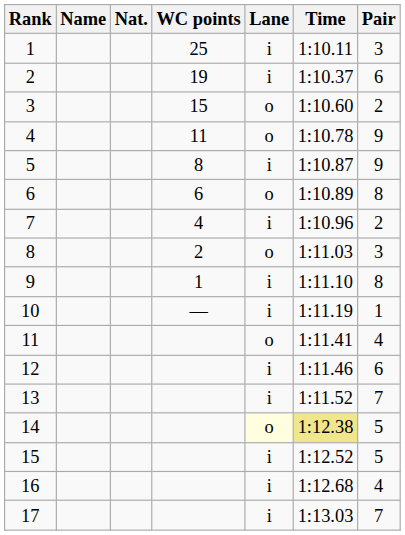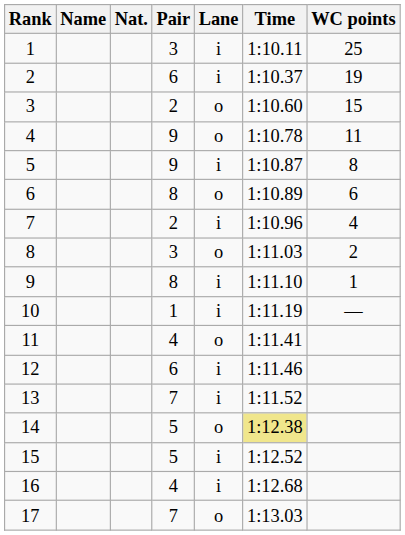 <table class="wikitable sortable" style="text-align:center">
 <tr>
 <th>Rank</th>
 <th>Name</th>
 <th>Nat.</th>
-<th>WC points</th>
+<th>Pair</th>
 <th>Lane</th>
 <th>Time</th>
-<th>Pair</th>
+<th>WC points</th>
 </tr>
 <tr>
 <td>1</td>
 <td align=left></td>
 <td></td>
-<td>25</td>
+<td>3</td>
 <td>i</td>
 <td>1:10.11</td>
-<td>3</td>
+<td>25</td>
 </tr>
 <tr>
 <td>2</td>
 <td align=left></td>
 <td></td>
-<td>19</td>
+<td>6</td>
 <td>i</td>
 <td>1:10.37</td>
-<td>6</td>
+<td>19</td>
 </tr>
 <tr>
 <td>3</td>
 <td align=left></td>
 <td></td>
-<td>15</td>
+<td>2</td>
 <td>o</td>
 <td>1:10.60</td>
-<td>2</td>
+<td>15</td>
 </tr>
 <tr>
 <td>4</td>
 <td align=left></td>
 <td></td>
-<td>11</td>
+<td>9</td>
 <td>o</td>
 <td>1:10.78</td>
-<td>9</td>
+<td>11</td>
 </tr>
 <tr>
 <td>5</td>
 <td align=left></td>
 <td></td>
-<td>8</td>
+<td>9</td>
 <td>i</td>
 <td>1:10.87</td>
-<td>9</td>
+<td>8</td>
 </tr>
 <tr>
 <td>6</td>
 <td align=left></td>
 <td></td>
-<td>6</td>
+<td>8</td>
 <td>o</td>
 <td>1:10.89</td>
-<td>8</td>
+<td>6</td>
 </tr>
 <tr>
 <td>7</td>
 <td align=left></td>
 <td></td>
-<td>4</td>
+<td>2</td>
 <td>i</td>
 <td>1:10.96</td>
-<td>2</td>
+<td>4</td>
 </tr>
 <tr>
 <td>8</td>
 <td align=left></td>
 <td></td>
-<td>2</td>
+<td>3</td>
 <td>o</td>
 <td>1:11.03</td>
-<td>3</td>
+<td>2</td>
 </tr>
 <tr>
 <td>9</td>
 <td align=left></td>
 <td></td>
-<td>1</td>
+<td>8</td>
 <td>i</td>
 <td>1:11.10</td>
-<td>8</td>
+<td>1</td>
 </tr>
 <tr>
 <td>10</td>
 <td align=left></td>
 <td></td>
-<td>—</td>
+<td>1</td>
 <td>i</td>
 <td>1:11.19</td>
-<td>1</td>
+<td>—</td>
 </tr>
 <tr>
 <td>11</td>
 <td align=left></td>
 <td></td>
-<td></td>
+<td>4</td>
 <td>o</td>
 <td>1:11.41</td>
-<td>4</td>
+<td></td>
 </tr>
 <tr>
 <td>12</td>
 <td align=left></td>
 <td></td>
-<td></td>
+<td>6</td>
 <td>i</td>
 <td>1:11.46</td>
-<td>6</td>
+<td></td>
 </tr>
 <tr>
 <td>13</td>
 <td align=left></td>
 <td></td>
-<td></td>
+<td>7</td>
 <td>i</td>
 <td>1:11.52</td>
-<td>7</td>
+<td></td>
 </tr>
 <tr>
 <td>14</td>
 <td align=left></td>
 <td></td>
+<td>5</td>
+<td>o</td>
+<td style="background: khaki;">1:12.38</td>
 <td></td>
-<td style="background: lightyellow;">o</td>
-<td style="background: khaki;">1:12.38</td>
-<td>5</td>
 </tr>
 <tr>
 <td>15</td>
 <td align=left></td>
 <td></td>
-<td></td>
+<td>5</td>
 <td>i</td>
 <td>1:12.52</td>
-<td>5</td>
+<td></td>
 </tr>
 <tr>
 <td>16</td>
 <td align=left></td>
 <td></td>
-<td></td>
+<td>4</td>
 <td>i</td>
 <td>1:12.68</td>
-<td>4</td>
+<td></td>
 </tr>
 <tr>
 <td>17</td>
 <td align=left></td>
 <td></td>
+<td>7</td>
+<td>o</td>
+<td>1:13.03</td>
 <td></td>
-<td>i</td>
-<td>1:13.03</td>
-<td>7</td>
 </tr>
 </table>
